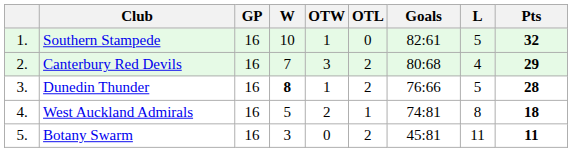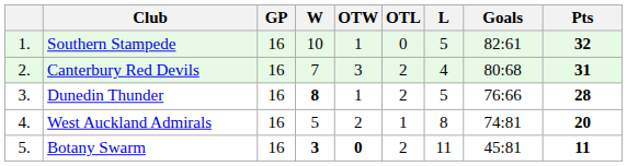 <table class="wikitable">
 <tr>
 <th width="30"></th>
 <th width="200">Club</th>
 <th width="30">GP</th>
 <th width="30">W</th>
 <th width="30">OTW</th>
 <th width="30">OTL</th>
+<th width="30">L</th>
 <th width="70">Goals</th>
-<th width="30">L</th>
 <th width="70">Pts</th>
 </tr>
 <tr bgcolor="#e6fae6" align="center">
 <td>1.</td>
 <td align="left"><a href='#'>Southern Stampede</a></td>
 <td>16</td>
 <td>10</td>
 <td>1</td>
 <td>0</td>
+<td>5</td>
 <td>82:61</td>
-<td>5</td>
 <td><strong>32</strong></td>
 </tr>
 <tr bgcolor="#e6fae6" align="center">
 <td>2.</td>
 <td align="left"><a href='#'>Canterbury Red Devils</a></td>
 <td>16</td>
 <td>7</td>
 <td>3</td>
 <td>2</td>
+<td>4</td>
 <td>80:68</td>
-<td>4</td>
-<td><strong>29</strong></td>
+<td><strong>31</strong></td>
 </tr>
 <tr bgcolor="#FFFFFF" align="center">
 <td>3.</td>
 <td align="left"><a href='#'>Dunedin Thunder</a></td>
 <td>16</td>
 <td><strong>8</strong></td>
 <td>1</td>
 <td>2</td>
+<td>5</td>
 <td>76:66</td>
-<td>5</td>
 <td><strong>28</strong></td>
 </tr>
 <tr bgcolor="#FFFFFF" align="center">
 <td>4.</td>
 <td align="left"><a href='#'>West Auckland Admirals</a></td>
 <td>16</td>
 <td>5</td>
 <td>2</td>
 <td>1</td>
+<td>8</td>
 <td>74:81</td>
-<td>8</td>
-<td><strong>18</strong></td>
+<td><strong>20</strong></td>
 </tr>
 <tr bgcolor="#FFFFFF" align="center">
 <td>5.</td>
 <td align="left"><a href='#'>Botany Swarm</a></td>
 <td>16</td>
-<td>3</td>
-<td>0</td>
+<td><strong>3</strong></td>
+<td><strong>0</strong></td>
 <td>2</td>
+<td>11</td>
 <td>45:81</td>
-<td>11</td>
 <td><strong>11</strong></td>
 </tr>
 </table>
